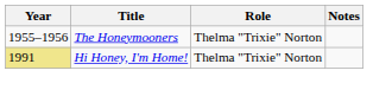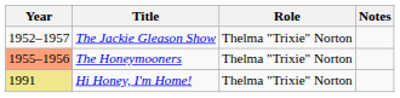 <table class="wikitable">
 <tr>
 <th>Year</th>
 <th>Title</th>
 <th>Role</th>
 <th>Notes</th>
 </tr>
 <tr>
-<td>1955–1956</td>
+<td>1952–1957</td>
+<td><em><a href='#'>The Jackie Gleason Show</a></em></td>
+<td>Thelma "Trixie" Norton</td>
+<td></td>
+</tr>
+<tr>
+<td style="background: lightsalmon;">1955–1956</td>
 <td><em><a href='#'>The Honeymooners</a></em></td>
 <td>Thelma "Trixie" Norton</td>
 <td></td>
 </tr>
 <tr>
 <td style="background: khaki;">1991</td>
 <td><em><a href='#'>Hi Honey, I'm Home!</a></em></td>
 <td>Thelma "Trixie" Norton</td>
 <td></td>
 </tr>
 </table>
